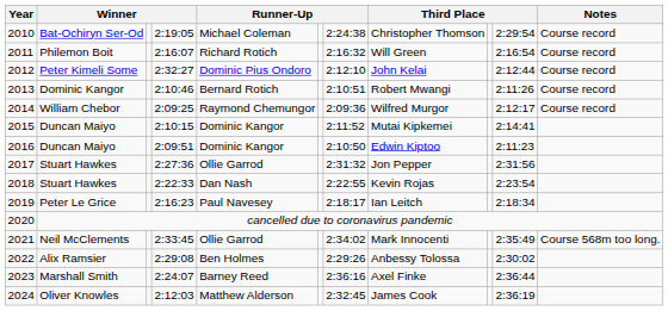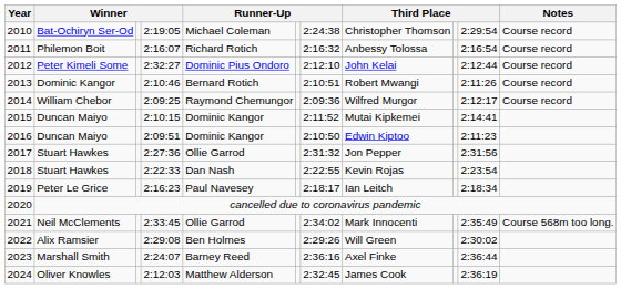 <table class="wikitable">
 <tr>
 <th>Year</th>
 <th colspan="3">Winner</th>
 <th colspan="3">Runner-Up</th>
 <th colspan="3">Third Place</th>
 <th>Notes</th>
 </tr>
 <tr>
 <td>2010</td>
 <td><a href='#'>Bat-Ochiryn Ser-Od</a></td>
 <td></td>
 <td>2:19:05</td>
 <td>Michael Coleman</td>
 <td></td>
 <td>2:24:38</td>
 <td>Christopher Thomson</td>
 <td></td>
 <td>2:29:54</td>
 <td>Course record</td>
 </tr>
 <tr>
 <td>2011</td>
 <td>Philemon Boit</td>
 <td></td>
 <td>2:16:07</td>
 <td>Richard Rotich</td>
 <td></td>
 <td>2:16:32</td>
-<td>Will Green</td>
+<td>Anbessy Tolossa</td>
 <td></td>
 <td>2:16:54</td>
 <td>Course record</td>
 </tr>
 <tr>
 <td>2012</td>
 <td><a href='#'>Peter Kimeli Some</a></td>
 <td></td>
 <td>2:32:27</td>
 <td><a href='#'>Dominic Pius Ondoro</a></td>
 <td></td>
 <td>2:12:10</td>
 <td><a href='#'>John Kelai</a></td>
 <td></td>
 <td>2:12:44</td>
 <td>Course record</td>
 </tr>
 <tr>
 <td>2013</td>
 <td>Dominic Kangor</td>
 <td></td>
 <td>2:10:46</td>
 <td>Bernard Rotich</td>
 <td></td>
 <td>2:10:51</td>
 <td>Robert Mwangi</td>
 <td></td>
 <td>2:11:26</td>
 <td>Course record</td>
 </tr>
 <tr>
 <td>2014</td>
 <td>William Chebor</td>
 <td></td>
 <td>2:09:25</td>
 <td>Raymond Chemungor</td>
 <td></td>
 <td>2:09:36</td>
 <td>Wilfred Murgor</td>
 <td></td>
 <td>2:12:17</td>
 <td>Course record</td>
 </tr>
 <tr>
 <td>2015</td>
 <td>Duncan Maiyo</td>
 <td></td>
 <td>2:10:15</td>
 <td>Dominic Kangor</td>
 <td></td>
 <td>2:11:52</td>
 <td>Mutai Kipkemei</td>
 <td></td>
 <td>2:14:41</td>
 <td></td>
 </tr>
 <tr>
 <td>2016</td>
 <td>Duncan Maiyo</td>
 <td></td>
 <td>2:09:51</td>
 <td>Dominic Kangor</td>
 <td></td>
 <td>2:10:50</td>
 <td><a href='#'>Edwin Kiptoo</a></td>
 <td></td>
 <td>2:11:23</td>
 <td></td>
 </tr>
 <tr>
 <td>2017</td>
 <td>Stuart Hawkes</td>
 <td></td>
 <td>2:27:36</td>
 <td>Ollie Garrod</td>
 <td></td>
 <td>2:31:32</td>
 <td>Jon Pepper</td>
 <td></td>
 <td>2:31:56</td>
 <td></td>
 </tr>
 <tr>
 <td>2018</td>
 <td>Stuart Hawkes</td>
 <td></td>
 <td>2:22:33</td>
 <td>Dan Nash</td>
 <td></td>
 <td>2:22:55</td>
 <td>Kevin Rojas</td>
 <td></td>
 <td>2:23:54</td>
 <td></td>
 </tr>
 <tr>
 <td>2019</td>
 <td>Peter Le Grice</td>
 <td></td>
 <td>2:16:23</td>
 <td>Paul Navesey</td>
 <td></td>
 <td>2:18:17</td>
 <td>Ian Leitch</td>
 <td></td>
 <td>2:18:34</td>
 <td></td>
 </tr>
 <tr>
 <td>2020</td>
 <td colspan="10" align="center" data-sort-value=""><em>cancelled due to coronavirus pandemic</em></td>
 </tr>
 <tr>
 <td>2021</td>
 <td>Neil McClements</td>
 <td></td>
 <td>2:33:45</td>
 <td>Ollie Garrod</td>
 <td></td>
 <td>2:34:02</td>
 <td>Mark Innocenti</td>
 <td></td>
 <td>2:35:49</td>
 <td>Course 568m too long.</td>
 </tr>
 <tr>
 <td>2022</td>
 <td>Alix Ramsier</td>
 <td></td>
 <td>2:29:08</td>
 <td>Ben Holmes</td>
 <td></td>
 <td>2:29:26</td>
-<td>Anbessy Tolossa</td>
+<td>Will Green</td>
 <td></td>
 <td>2:30:02</td>
 </tr>
 <tr>
 <td>2023</td>
 <td>Marshall Smith</td>
 <td></td>
 <td>2:24:07</td>
 <td>Barney Reed</td>
 <td></td>
 <td>2:36:16</td>
 <td>Axel Finke</td>
 <td></td>
 <td>2:36:44</td>
 <td></td>
 </tr>
 <tr>
 <td>2024</td>
 <td>Oliver Knowles</td>
 <td></td>
 <td>2:12:03</td>
 <td>Matthew Alderson</td>
 <td></td>
 <td>2:32:45</td>
 <td>James Cook</td>
 <td></td>
 <td>2:36:19</td>
 <td></td>
 </tr>
 </table>
